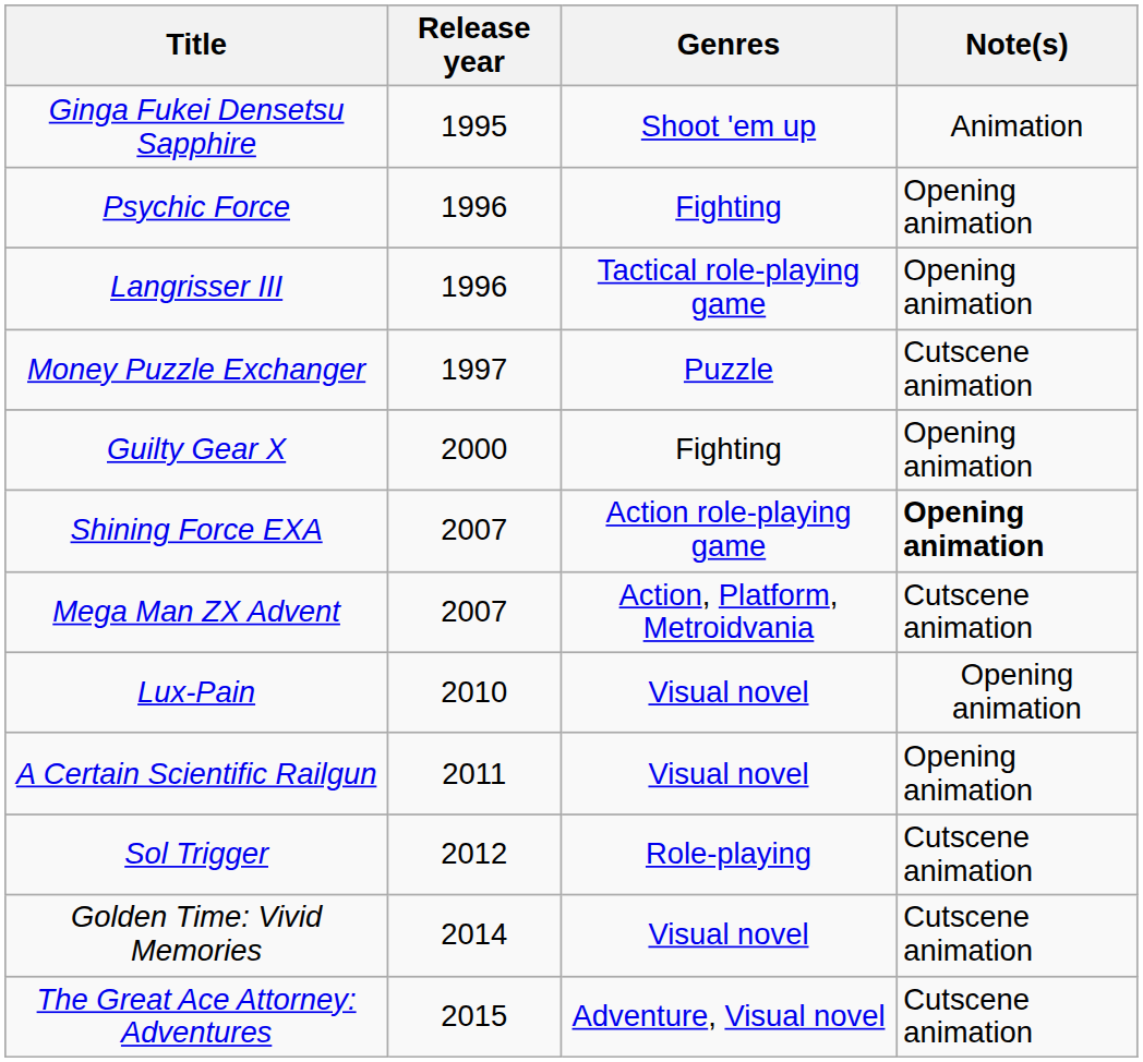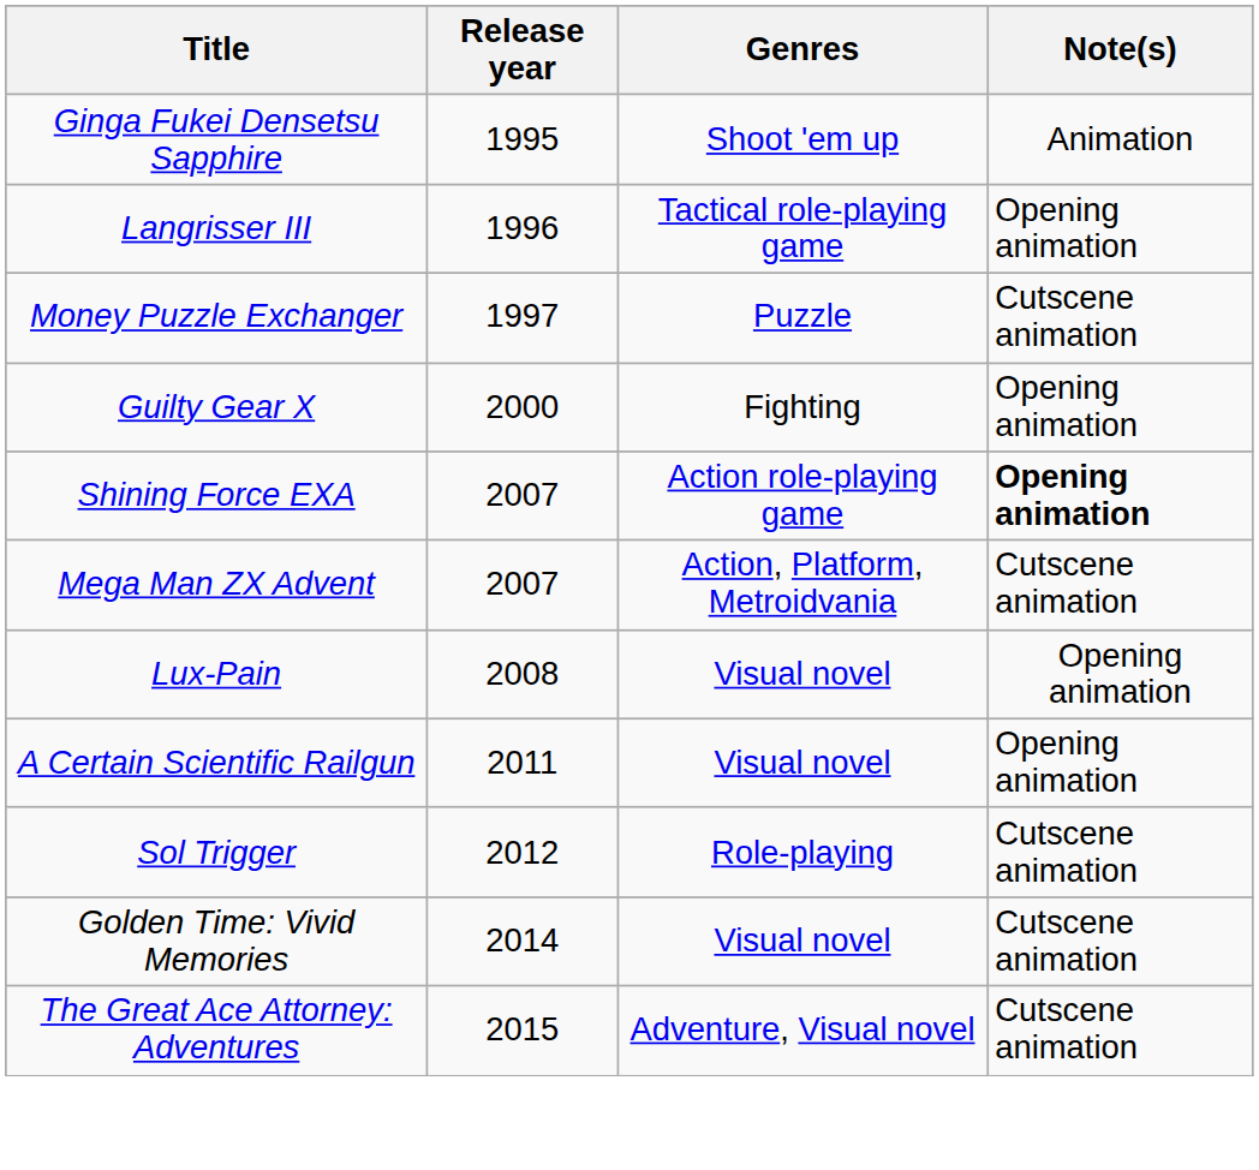 <table class="wikitable sortable" style="text-align:center; margin=auto; ">
 <tr>
 <th>Title</th>
 <th>Release year</th>
 <th class="unsortable">Genres</th>
 <th class="unsortable">Note(s)</th>
 </tr>
 <tr>
 <td><em><a href='#'>Ginga Fukei Densetsu Sapphire</a></em></td>
 <td>1995</td>
 <td><a href='#'>Shoot 'em up</a></td>
 <td>Animation</td>
-</tr>
-<tr>
-<td><em><a href='#'>Psychic Force</a></em></td>
-<td>1996</td>
-<td><a href='#'>Fighting</a></td>
-<td style="text-align:left;">Opening animation</td>
 </tr>
 <tr>
 <td><em><a href='#'>Langrisser III</a></em></td>
 <td>1996</td>
 <td><a href='#'>Tactical role-playing game</a></td>
 <td style="text-align:left;">Opening animation</td>
 </tr>
 <tr>
 <td><em><a href='#'>Money Puzzle Exchanger</a></em></td>
 <td>1997</td>
 <td><a href='#'>Puzzle</a></td>
 <td style="text-align:left;">Cutscene animation</td>
 </tr>
 <tr>
 <td><em><a href='#'>Guilty Gear X</a></em></td>
 <td>2000</td>
 <td>Fighting</td>
 <td style="text-align:left;">Opening animation</td>
 </tr>
 <tr>
 <td><em><a href='#'>Shining Force EXA</a></em></td>
 <td>2007</td>
 <td><a href='#'>Action role-playing game</a></td>
 <td style="text-align:left;"><strong>Opening animation</strong></td>
 </tr>
 <tr>
 <td><em><a href='#'>Mega Man ZX Advent</a></em></td>
 <td>2007</td>
 <td><a href='#'>Action</a>, <a href='#'>Platform</a>, <a href='#'>Metroidvania</a></td>
 <td style="text-align:left;">Cutscene animation</td>
 </tr>
 <tr>
 <td><em><a href='#'>Lux-Pain</a></em></td>
-<td>2010</td>
+<td>2008</td>
 <td><a href='#'>Visual novel</a></td>
 <td>Opening animation</td>
 </tr>
 <tr>
 <td><em><a href='#'>A Certain Scientific Railgun</a></em></td>
 <td>2011</td>
 <td><a href='#'>Visual novel</a></td>
 <td style="text-align:left;">Opening animation</td>
 </tr>
 <tr>
 <td><em><a href='#'>Sol Trigger</a></em></td>
 <td>2012</td>
 <td><a href='#'>Role-playing</a></td>
 <td style="text-align:left;">Cutscene animation</td>
 </tr>
 <tr>
 <td><em>Golden Time: Vivid Memories</em></td>
 <td>2014</td>
 <td><a href='#'>Visual novel</a></td>
 <td style="text-align:left;">Cutscene animation</td>
 </tr>
 <tr>
 <td><em><a href='#'>The Great Ace Attorney: Adventures</a></em></td>
 <td>2015</td>
 <td><a href='#'>Adventure</a>, <a href='#'>Visual novel</a></td>
 <td style="text-align:left;">Cutscene animation</td>
 </tr>
 </table>
